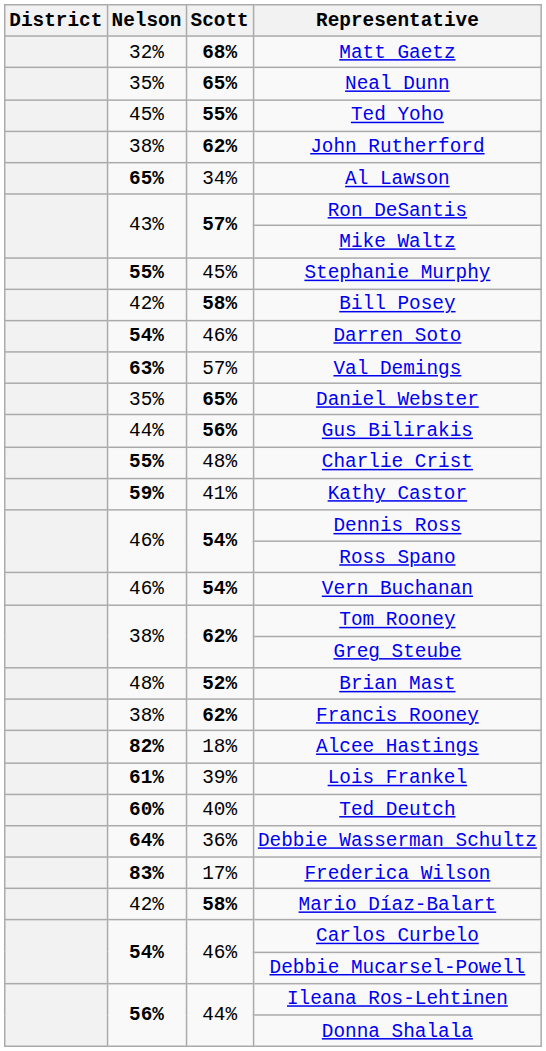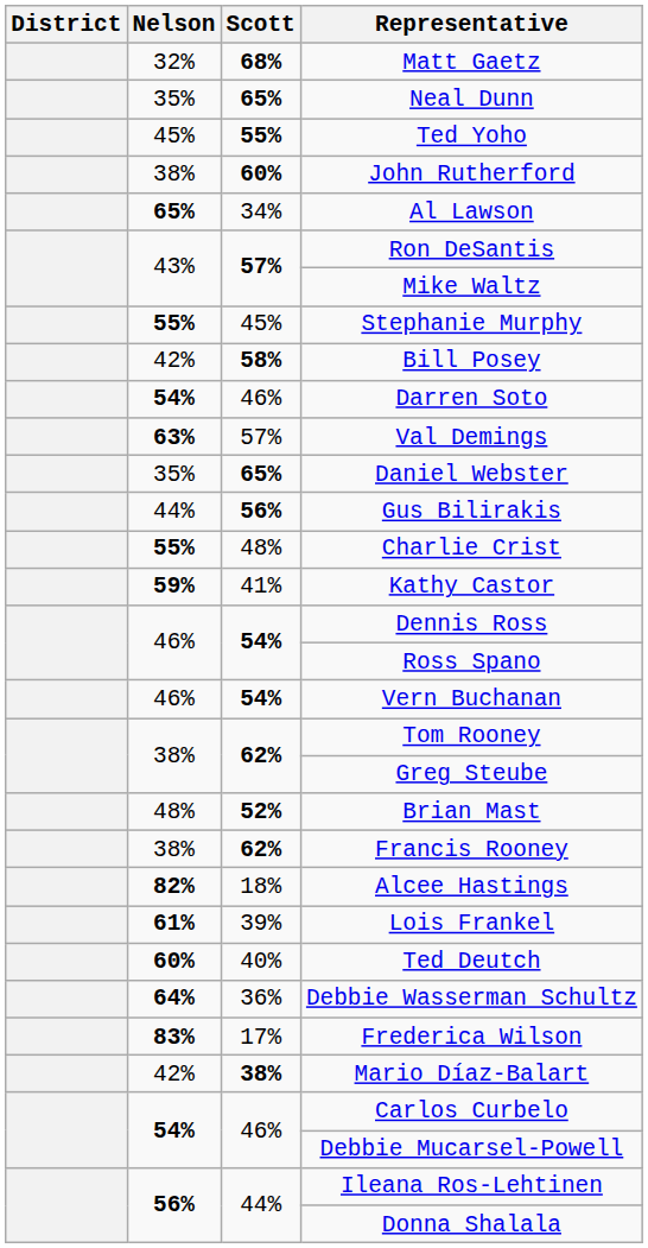 <table class=wikitable>
 <tr>
 <th>District</th>
 <th>Nelson</th>
 <th>Scott</th>
 <th>Representative</th>
 </tr>
 <tr align=center>
 <th></th>
 <td>32%</td>
 <td><strong>68%</strong></td>
 <td><a href='#'>Matt Gaetz</a></td>
 </tr>
 <tr align=center>
 <th></th>
 <td>35%</td>
 <td><strong>65%</strong></td>
 <td><a href='#'>Neal Dunn</a></td>
 </tr>
 <tr align=center>
 <th></th>
 <td>45%</td>
 <td><strong>55%</strong></td>
 <td><a href='#'>Ted Yoho</a></td>
 </tr>
 <tr align=center>
 <th></th>
 <td>38%</td>
-<td><strong>62%</strong></td>
+<td><strong>60%</strong></td>
 <td><a href='#'>John Rutherford</a></td>
 </tr>
 <tr align=center>
 <th></th>
 <td><strong>65%</strong></td>
 <td>34%</td>
 <td><a href='#'>Al Lawson</a></td>
 </tr>
 <tr align=center>
 <th rowspan=2 ></th>
 <td rowspan=2>43%</td>
 <td rowspan=2><strong>57%</strong></td>
 <td><a href='#'>Ron DeSantis</a></td>
 </tr>
 <tr align=center>
 <td><a href='#'>Mike Waltz</a></td>
 </tr>
 <tr align=center>
 <th></th>
 <td><strong>55%</strong></td>
 <td>45%</td>
 <td><a href='#'>Stephanie Murphy</a></td>
 </tr>
 <tr align=center>
 <th></th>
 <td>42%</td>
 <td><strong>58%</strong></td>
 <td><a href='#'>Bill Posey</a></td>
 </tr>
 <tr align=center>
 <th></th>
 <td><strong>54%</strong></td>
 <td>46%</td>
 <td><a href='#'>Darren Soto</a></td>
 </tr>
 <tr align=center>
 <th></th>
 <td><strong>63%</strong></td>
 <td>57%</td>
 <td><a href='#'>Val Demings</a></td>
 </tr>
 <tr align=center>
 <th></th>
 <td>35%</td>
 <td><strong>65%</strong></td>
 <td><a href='#'>Daniel Webster</a></td>
 </tr>
 <tr align=center>
 <th></th>
 <td>44%</td>
 <td><strong>56%</strong></td>
 <td><a href='#'>Gus Bilirakis</a></td>
 </tr>
 <tr align=center>
 <th></th>
 <td><strong>55%</strong></td>
 <td>48%</td>
 <td><a href='#'>Charlie Crist</a></td>
 </tr>
 <tr align=center>
 <th></th>
 <td><strong>59%</strong></td>
 <td>41%</td>
 <td><a href='#'>Kathy Castor</a></td>
 </tr>
 <tr align=center>
 <th rowspan=2 ></th>
 <td rowspan=2>46%</td>
 <td rowspan=2><strong>54%</strong></td>
 <td><a href='#'>Dennis Ross</a></td>
 </tr>
 <tr align=center>
 <td><a href='#'>Ross Spano</a></td>
 </tr>
 <tr align=center>
 <th></th>
 <td>46%</td>
 <td><strong>54%</strong></td>
 <td><a href='#'>Vern Buchanan</a></td>
 </tr>
 <tr align=center>
 <th rowspan=2 ></th>
 <td rowspan=2>38%</td>
 <td rowspan=2><strong>62%</strong></td>
 <td><a href='#'>Tom Rooney</a></td>
 </tr>
 <tr align=center>
 <td><a href='#'>Greg Steube</a></td>
 </tr>
 <tr align=center>
 <th></th>
 <td>48%</td>
 <td><strong>52%</strong></td>
 <td><a href='#'>Brian Mast</a></td>
 </tr>
 <tr align=center>
 <th></th>
 <td>38%</td>
 <td><strong>62%</strong></td>
 <td><a href='#'>Francis Rooney</a></td>
 </tr>
 <tr align=center>
 <th></th>
 <td><strong>82%</strong></td>
 <td>18%</td>
 <td><a href='#'>Alcee Hastings</a></td>
 </tr>
 <tr align=center>
 <th></th>
 <td><strong>61%</strong></td>
 <td>39%</td>
 <td><a href='#'>Lois Frankel</a></td>
 </tr>
 <tr align=center>
 <th></th>
 <td><strong>60%</strong></td>
 <td>40%</td>
 <td><a href='#'>Ted Deutch</a></td>
 </tr>
 <tr align=center>
 <th></th>
 <td><strong>64%</strong></td>
 <td>36%</td>
 <td><a href='#'>Debbie Wasserman Schultz</a></td>
 </tr>
 <tr align=center>
 <th></th>
 <td><strong>83%</strong></td>
 <td>17%</td>
 <td><a href='#'>Frederica Wilson</a></td>
 </tr>
 <tr align=center>
 <th></th>
 <td>42%</td>
-<td><strong>58%</strong></td>
+<td><strong>38%</strong></td>
 <td><a href='#'>Mario Díaz-Balart</a></td>
 </tr>
 <tr align=center>
 <th rowspan=2 ></th>
 <td rowspan=2><strong>54%</strong></td>
 <td rowspan=2>46%</td>
 <td><a href='#'>Carlos Curbelo</a></td>
 </tr>
 <tr align=center>
 <td><a href='#'>Debbie Mucarsel-Powell</a></td>
 </tr>
 <tr align=center>
 <th rowspan=2 ></th>
 <td rowspan=2><strong>56%</strong></td>
 <td rowspan=2>44%</td>
 <td><a href='#'>Ileana Ros-Lehtinen</a></td>
 </tr>
 <tr align=center>
 <td><a href='#'>Donna Shalala</a></td>
 </tr>
 </table>
